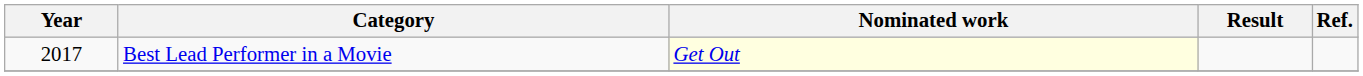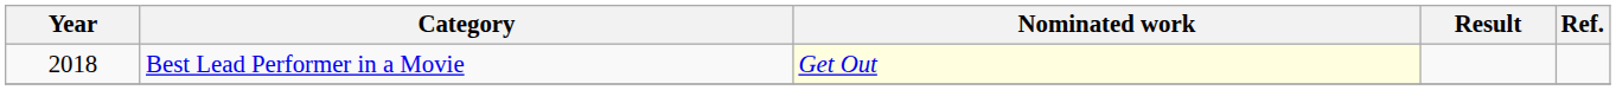 <table class=wikitable>
 <tr>
 <th scope="col" style="width:5em;">Year</th>
 <th scope="col" style="width:26em;">Category</th>
 <th scope="col" style="width:25em;">Nominated work</th>
 <th scope="col" style="width:5em;">Result</th>
 <th>Ref.</th>
 </tr>
 <tr>
-<td style="text-align:center;">2017</td>
+<td style="text-align:center;">2018</td>
 <td><a href='#'>Best Lead Performer in a Movie</a></td>
 <td style="background: lightyellow;"><em><a href='#'>Get Out</a></em></td>
 <td></td>
 <td></td>
 </tr>
 <tr>
 </tr>
 </table>
